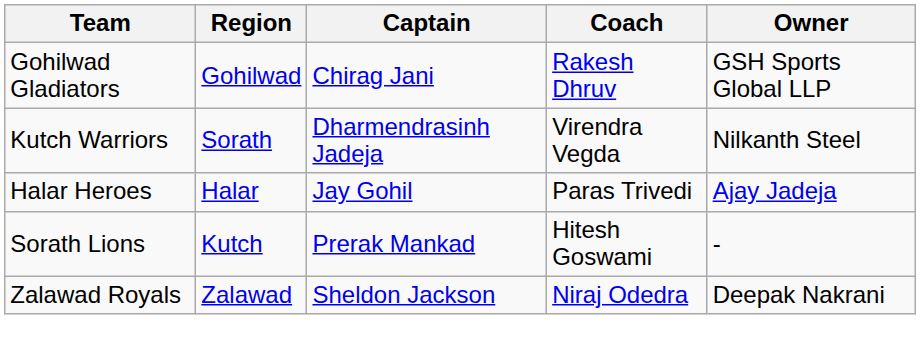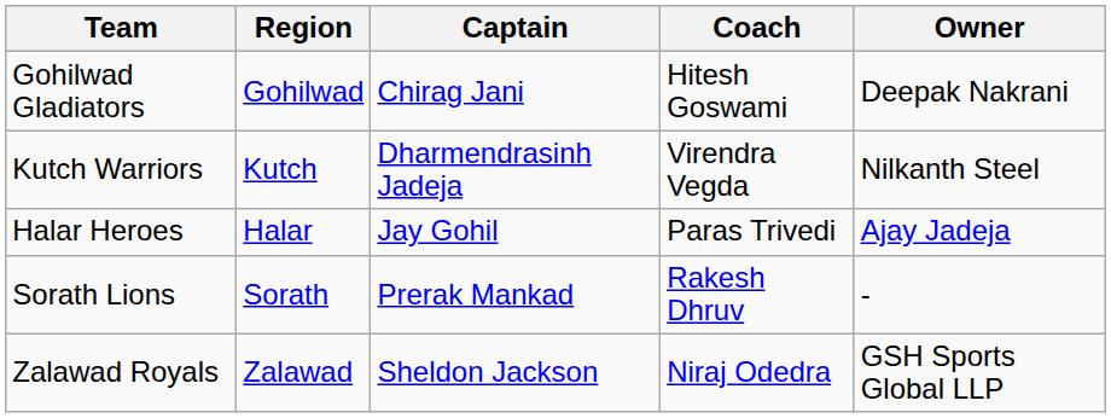 <table class="wikitable">
 <tr>
 <th>Team</th>
 <th>Region</th>
 <th>Captain</th>
 <th>Coach</th>
 <th>Owner</th>
 </tr>
 <tr>
 <td>Gohilwad Gladiators</td>
 <td><a href='#'>Gohilwad</a></td>
 <td><a href='#'>Chirag Jani</a></td>
-<td><a href='#'>Rakesh Dhruv</a></td>
-<td>GSH Sports Global LLP</td>
+<td>Hitesh Goswami</td>
+<td>Deepak Nakrani</td>
 </tr>
 <tr>
 <td>Kutch Warriors</td>
-<td><a href='#'>Sorath</a></td>
+<td><a href='#'>Kutch</a></td>
 <td><a href='#'>Dharmendrasinh Jadeja</a></td>
 <td>Virendra Vegda</td>
 <td>Nilkanth Steel</td>
 </tr>
 <tr>
 <td>Halar Heroes</td>
 <td><a href='#'>Halar</a></td>
 <td><a href='#'>Jay Gohil</a></td>
 <td>Paras Trivedi</td>
 <td><a href='#'>Ajay Jadeja</a></td>
 </tr>
 <tr>
 <td>Sorath Lions</td>
-<td><a href='#'>Kutch</a></td>
+<td><a href='#'>Sorath</a></td>
 <td><a href='#'>Prerak Mankad</a></td>
-<td>Hitesh Goswami</td>
+<td><a href='#'>Rakesh Dhruv</a></td>
 <td>-</td>
 </tr>
 <tr>
 <td>Zalawad Royals</td>
 <td><a href='#'>Zalawad</a></td>
 <td><a href='#'>Sheldon Jackson</a></td>
 <td><a href='#'>Niraj Odedra</a></td>
-<td>Deepak Nakrani</td>
+<td>GSH Sports Global LLP</td>
 </tr>
 </table>
